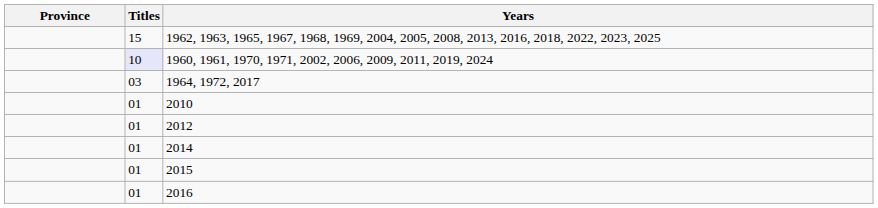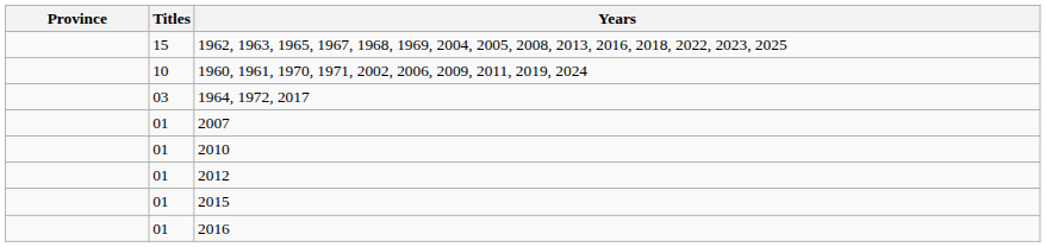 <table class="wikitable sortable" style="font-size: 95%">
 <tr>
 <th width="130">Province</th>
 <th width="10">Titles</th>
 <th width="800">Years</th>
 </tr>
 <tr>
 <td></td>
 <td>15</td>
 <td>1962, 1963, 1965, 1967, 1968, 1969, 2004, 2005, 2008, 2013, 2016, 2018, 2022, 2023, 2025</td>
 </tr>
 <tr>
 <td></td>
-<td style="background: lavender;">10</td>
+<td>10</td>
 <td>1960, 1961, 1970, 1971, 2002, 2006, 2009, 2011, 2019, 2024</td>
 </tr>
 <tr>
 <td></td>
 <td>03</td>
 <td>1964, 1972, 2017</td>
+</tr>
+<tr>
+<td></td>
+<td>01</td>
+<td>2007</td>
 </tr>
 <tr>
 <td></td>
 <td>01</td>
 <td>2010</td>
 </tr>
 <tr>
 <td></td>
 <td>01</td>
 <td>2012</td>
 </tr>
 <tr>
 <td></td>
 <td>01</td>
-<td>2014</td>
-</tr>
-<tr>
-<td></td>
-<td>01</td>
 <td>2015</td>
 </tr>
 <tr>
 <td></td>
 <td>01</td>
 <td>2016</td>
 </tr>
 </table>
